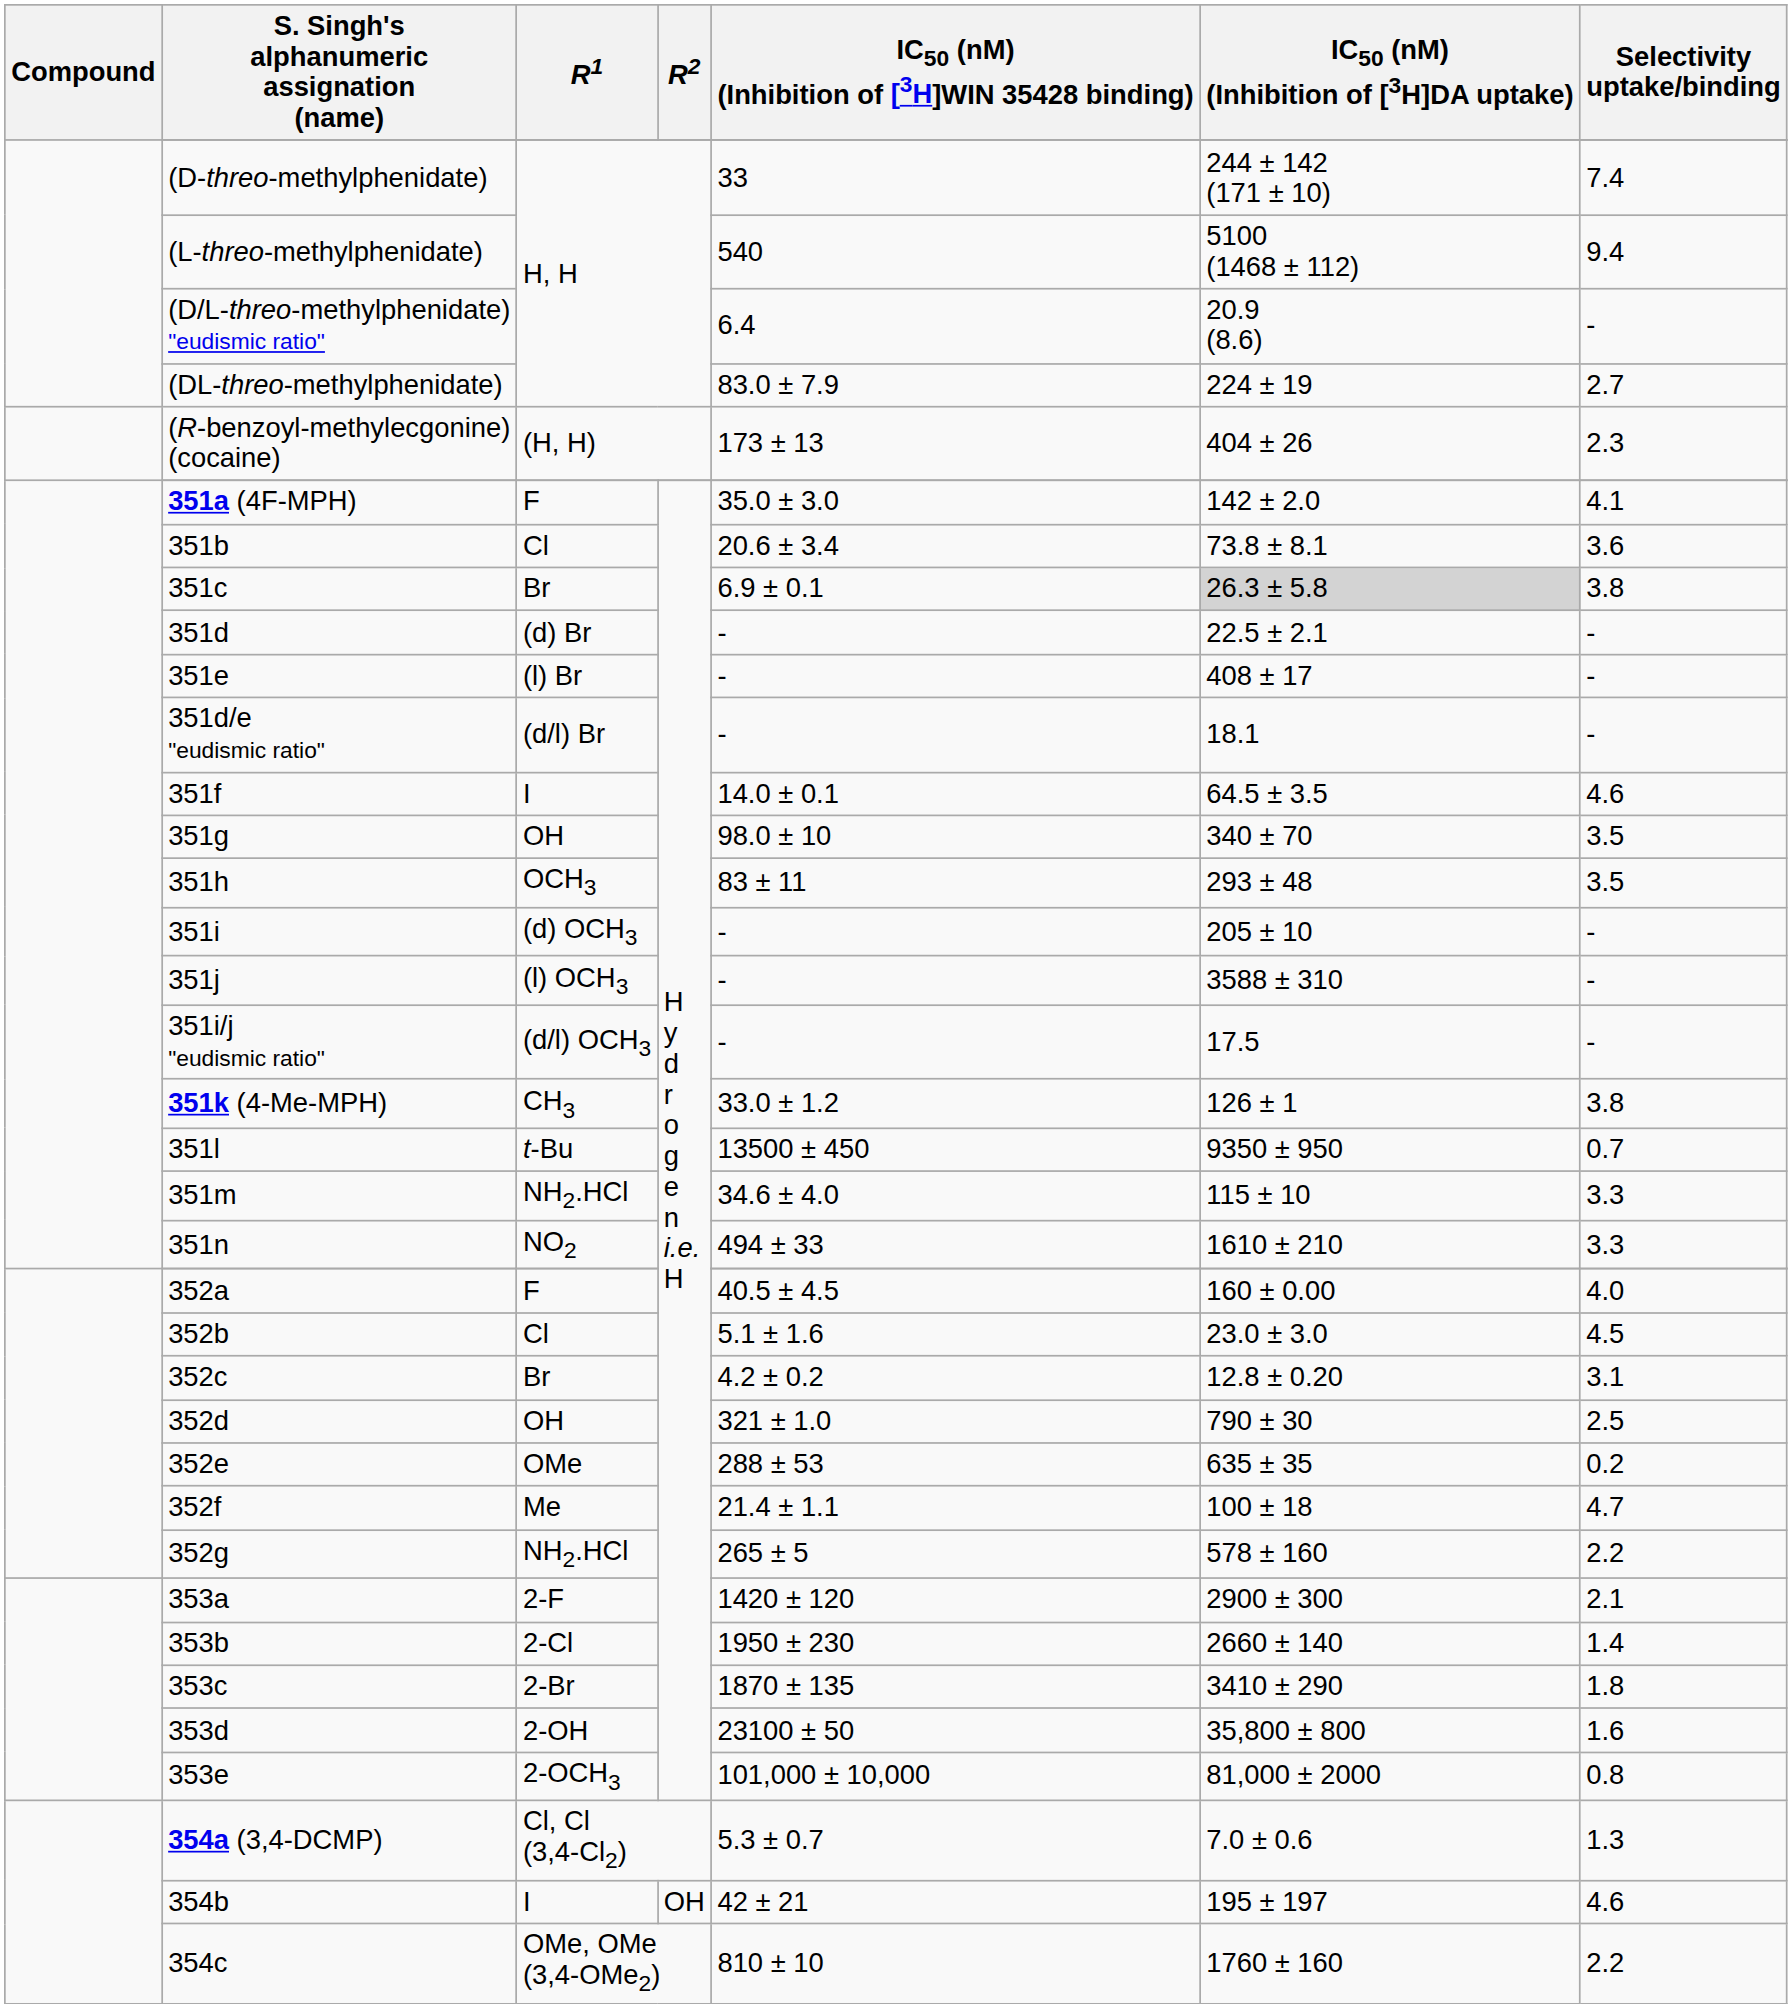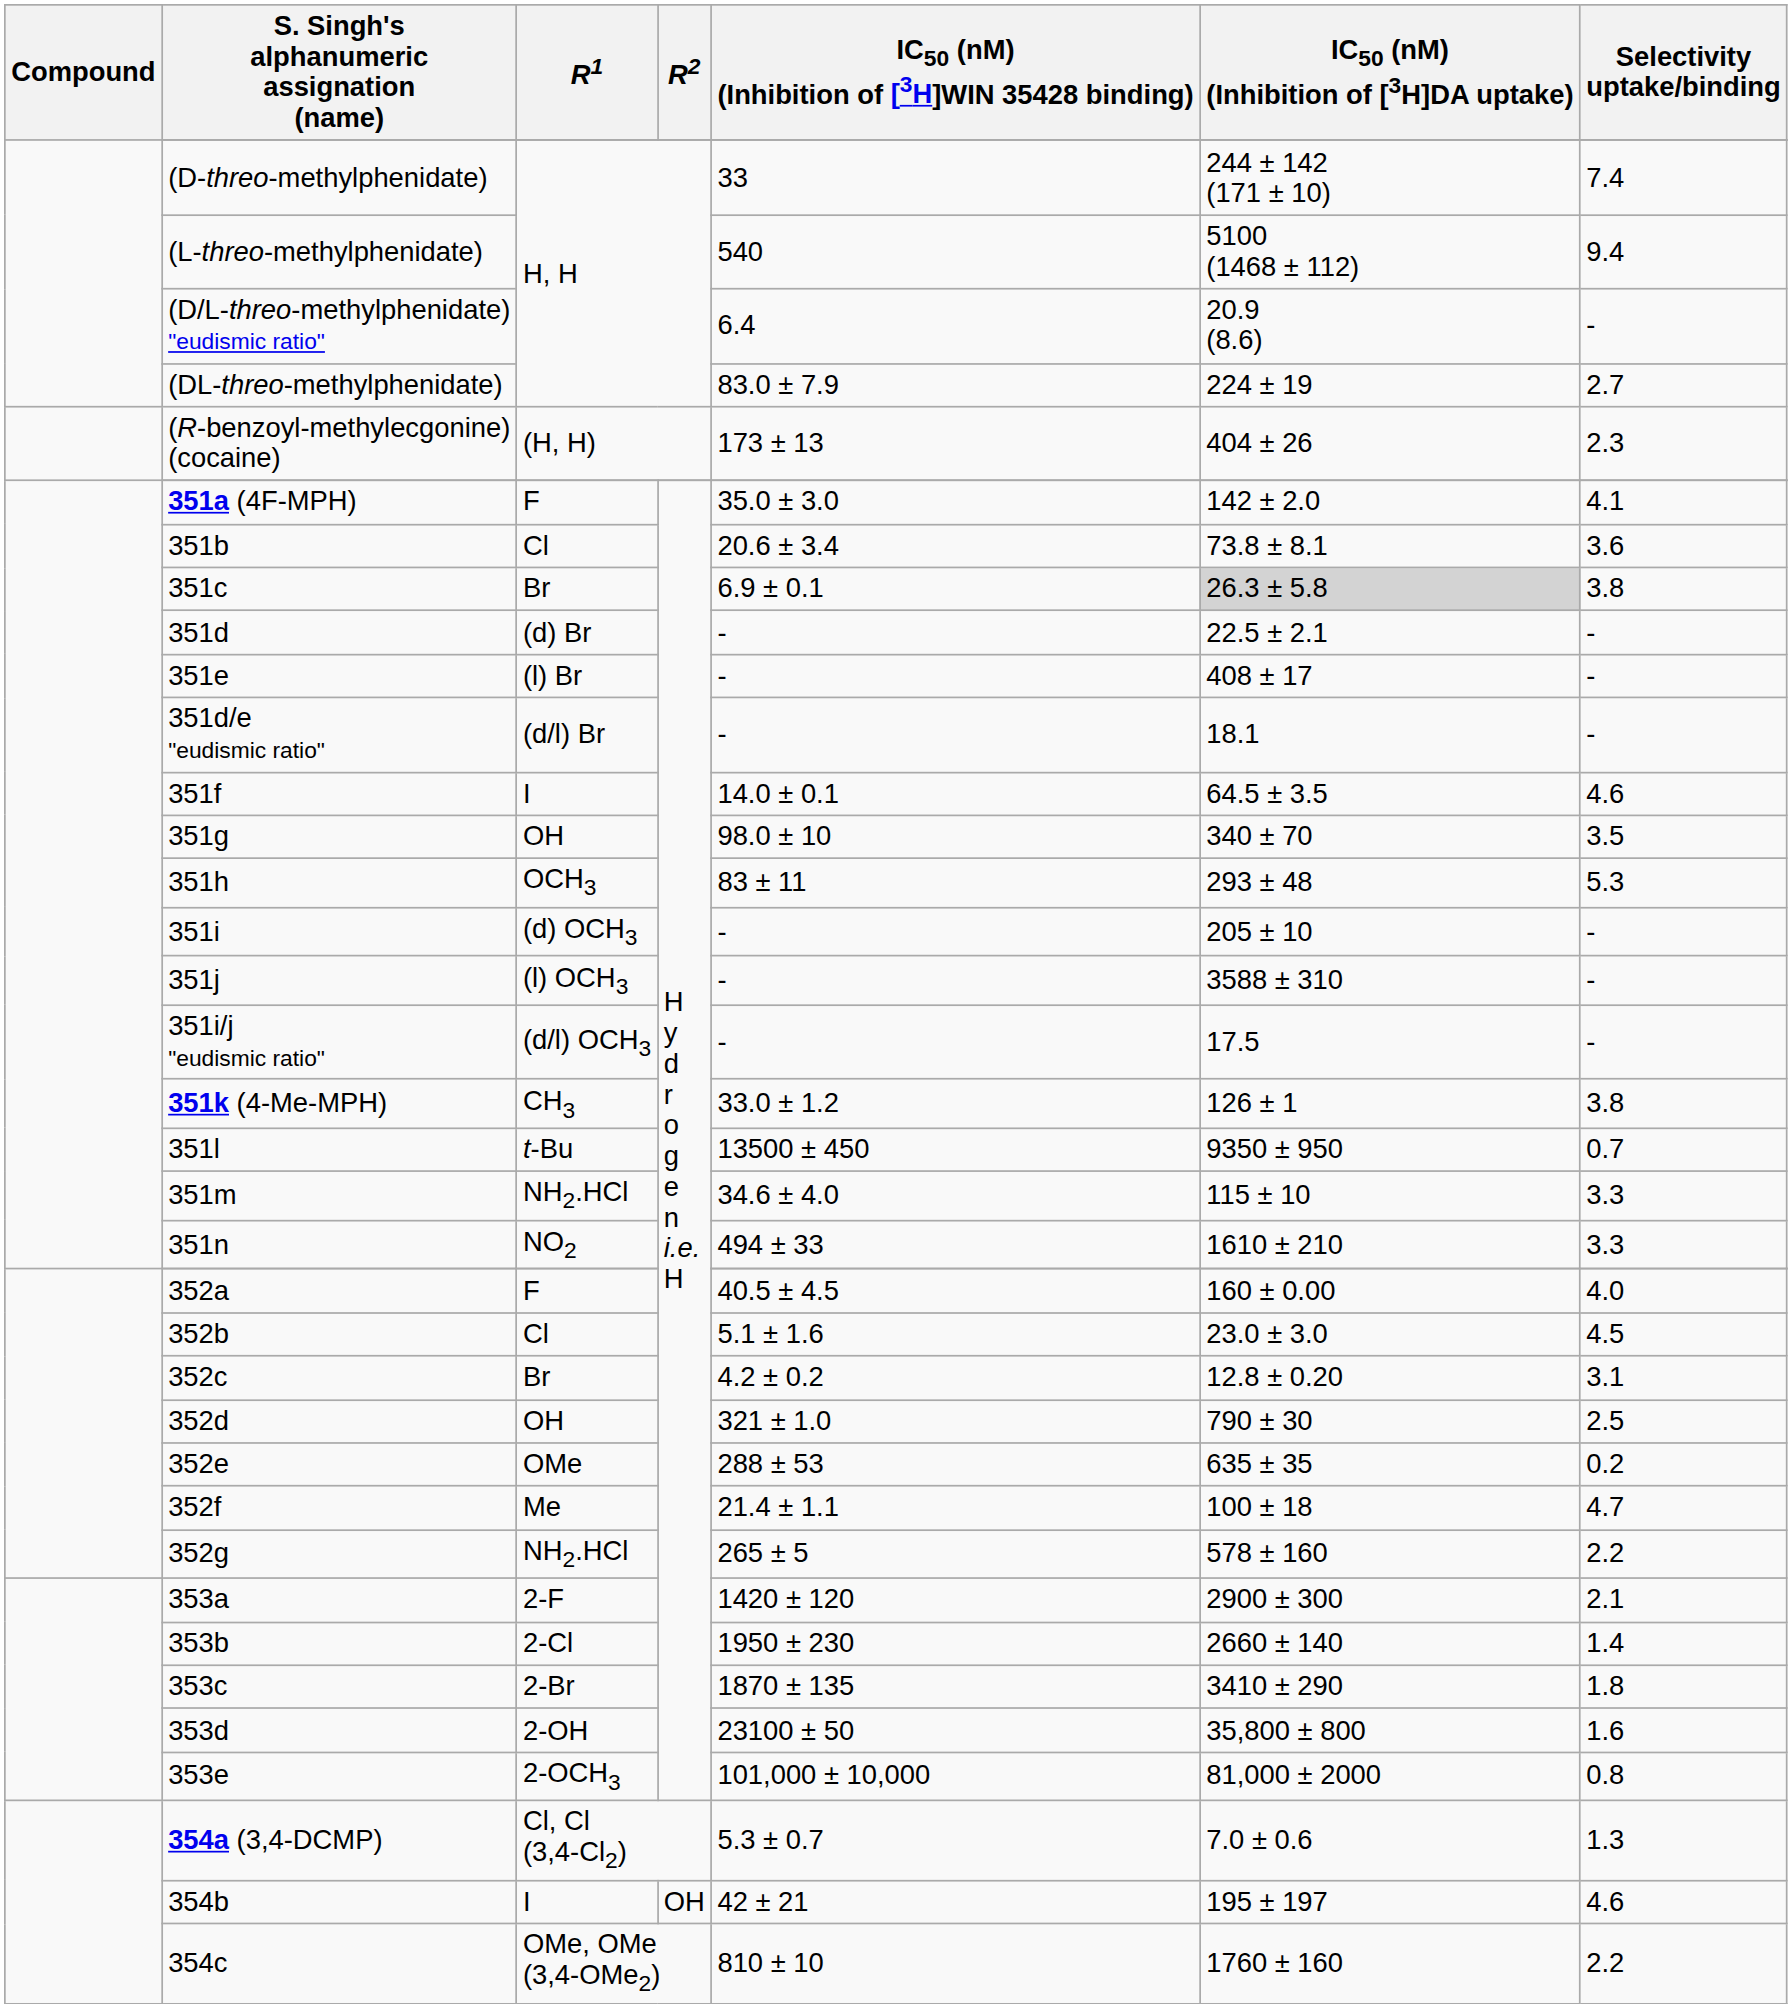 <table class="wikitable sortable">
 <tr>
 <th>Compound</th>
 <th>S. Singh's<br>alphanumeric<br>assignation<br>(name)</th>
 <th><em>R<sup>1</sup></em></th>
 <th><em>R<sup>2</sup></em></th>
 <th>IC<sub>50</sub> (nM)<br>(Inhibition of <a href='#'>[<sup>3</sup>H</a>]WIN 35428 binding)</th>
 <th>IC<sub>50</sub> (nM)<br>(Inhibition of [<sup>3</sup>H]DA uptake)</th>
 <th>Selectivity<br>uptake/binding</th>
 </tr>
 <tr>
 <td rowspan=5></td>
 </tr>
 <tr>
 <td>(D-<em>threo</em>-methylphenidate)</td>
 <td rowspan=4, colspan=2>H, H</td>
 <td>33</td>
 <td>244 ± 142<br>(171 ± 10)</td>
 <td>7.4</td>
 </tr>
 <tr>
 <td>(L-<em>threo</em>-methylphenidate)</td>
 <td>540</td>
 <td>5100<br>(1468 ± 112)</td>
 <td>9.4</td>
 </tr>
 <tr>
 <td>(D/L-<em>threo</em>-methylphenidate)<br><small><a href='#'>"eudismic ratio"</a></small></td>
 <td>6.4</td>
 <td>20.9<br>(8.6)</td>
 <td>-</td>
 </tr>
 <tr>
 <td>(DL-<em>threo</em>-methylphenidate)</td>
 <td>83.0 ± 7.9</td>
 <td>224 ± 19</td>
 <td>2.7</td>
 </tr>
 <tr>
 <td></td>
 <td>(<em>R</em>-benzoyl-methylecgonine)<br>(cocaine)</td>
 <td colspan=2>(H, H)</td>
 <td>173 ± 13</td>
 <td>404 ± 26</td>
 <td>2.3</td>
 </tr>
 <tr>
 <td rowspan=17></td>
 </tr>
 <tr>
 <td><a href='#'><strong>351a</strong></a> (4F-MPH)</td>
 <td>F</td>
 <td rowspan=29>H<br>y<br>d<br>r<br>o<br>g<br>e<br>n<br><em>i.e.</em><br>H</td>
 <td>35.0 ± 3.0</td>
 <td>142 ± 2.0</td>
 <td>4.1</td>
 </tr>
 <tr>
 <td>351b</td>
 <td>Cl</td>
 <td>20.6 ± 3.4</td>
 <td>73.8 ± 8.1</td>
 <td>3.6</td>
 </tr>
 <tr>
 <td>351c</td>
 <td>Br</td>
 <td>6.9 ± 0.1</td>
 <td style="background: lightgrey;">26.3 ± 5.8</td>
 <td>3.8</td>
 </tr>
 <tr>
 <td>351d</td>
 <td>(d) Br</td>
 <td>-</td>
 <td>22.5 ± 2.1</td>
 <td>-</td>
 </tr>
 <tr>
 <td>351e</td>
 <td>(l) Br</td>
 <td>-</td>
 <td>408 ± 17</td>
 <td>-</td>
 </tr>
 <tr>
 <td>351d/e<br> <small>"eudismic ratio"</small></td>
 <td>(d/l) Br</td>
 <td>-</td>
 <td>18.1</td>
 <td>-</td>
 </tr>
 <tr>
 <td>351f</td>
 <td>I</td>
 <td>14.0 ± 0.1</td>
 <td>64.5 ± 3.5</td>
 <td>4.6</td>
 </tr>
 <tr>
 <td>351g</td>
 <td>OH</td>
 <td>98.0 ± 10</td>
 <td>340 ± 70</td>
 <td>3.5</td>
 </tr>
 <tr>
 <td>351h</td>
 <td>OCH<sub>3</sub></td>
 <td>83 ± 11</td>
 <td>293 ± 48</td>
-<td>3.5</td>
+<td>5.3</td>
 </tr>
 <tr>
 <td>351i</td>
 <td>(d) OCH<sub>3</sub></td>
 <td>-</td>
 <td>205 ± 10</td>
 <td>-</td>
 </tr>
 <tr>
 <td>351j</td>
 <td>(l) OCH<sub>3</sub></td>
 <td>-</td>
 <td>3588 ± 310</td>
 <td>-</td>
 </tr>
 <tr>
 <td>351i/j<br> <small>"eudismic ratio"</small></td>
 <td>(d/l) OCH<sub>3</sub></td>
 <td>-</td>
 <td>17.5</td>
 <td>-</td>
 </tr>
 <tr>
 <td><a href='#'><strong>351k</strong></a> (4-Me-MPH)</td>
 <td>CH<sub>3</sub></td>
 <td>33.0 ± 1.2</td>
 <td>126 ± 1</td>
 <td>3.8</td>
 </tr>
 <tr>
 <td>351l</td>
 <td><em>t</em>-Bu</td>
 <td>13500 ± 450</td>
 <td>9350 ± 950</td>
 <td>0.7</td>
 </tr>
 <tr>
 <td>351m</td>
 <td>NH<sub>2</sub>.HCl</td>
 <td>34.6 ± 4.0</td>
 <td>115 ± 10</td>
 <td>3.3</td>
 </tr>
 <tr>
 <td>351n</td>
 <td>NO<sub>2</sub></td>
 <td>494 ± 33</td>
 <td>1610 ± 210</td>
 <td>3.3</td>
 </tr>
 <tr>
 <td rowspan=8></td>
 </tr>
 <tr>
 <td>352a</td>
 <td>F</td>
 <td>40.5 ± 4.5</td>
 <td>160 ± 0.00</td>
 <td>4.0</td>
 </tr>
 <tr>
 <td>352b</td>
 <td>Cl</td>
 <td>5.1 ± 1.6</td>
 <td>23.0 ± 3.0</td>
 <td>4.5</td>
 </tr>
 <tr>
 <td>352c</td>
 <td>Br</td>
 <td>4.2 ± 0.2</td>
 <td>12.8 ± 0.20</td>
 <td>3.1</td>
 </tr>
 <tr>
 <td>352d</td>
 <td>OH</td>
 <td>321 ± 1.0</td>
 <td>790 ± 30</td>
 <td>2.5</td>
 </tr>
 <tr>
 <td>352e</td>
 <td>OMe</td>
 <td>288 ± 53</td>
 <td>635 ± 35</td>
 <td>0.2</td>
 </tr>
 <tr>
 <td>352f</td>
 <td>Me</td>
 <td>21.4 ± 1.1</td>
 <td>100 ± 18</td>
 <td>4.7</td>
 </tr>
 <tr>
 <td>352g</td>
 <td>NH<sub>2</sub>.HCl</td>
 <td>265 ± 5</td>
 <td>578 ± 160</td>
 <td>2.2</td>
 </tr>
 <tr>
 <td rowspan=5></td>
 <td>353a</td>
 <td>2-F</td>
 <td>1420 ± 120</td>
 <td>2900 ± 300</td>
 <td>2.1</td>
 </tr>
 <tr>
 <td>353b</td>
 <td>2-Cl</td>
 <td>1950 ± 230</td>
 <td>2660 ± 140</td>
 <td>1.4</td>
 </tr>
 <tr>
 <td>353c</td>
 <td>2-Br</td>
 <td>1870 ± 135</td>
 <td>3410 ± 290</td>
 <td>1.8</td>
 </tr>
 <tr>
 <td>353d</td>
 <td>2-OH</td>
 <td>23100 ± 50</td>
 <td>35,800 ± 800</td>
 <td>1.6</td>
 </tr>
 <tr>
 <td>353e</td>
 <td>2-OCH<sub>3</sub></td>
 <td>101,000 ± 10,000</td>
 <td>81,000 ± 2000</td>
 <td>0.8</td>
 </tr>
 <tr>
 <td rowspan=3></td>
 <td><a href='#'><strong>354a</strong></a> (3,4-DCMP)</td>
 <td colspan=2>Cl, Cl<br>(3,4-Cl<sub>2</sub>)</td>
 <td>5.3 ± 0.7</td>
 <td>7.0 ± 0.6</td>
 <td>1.3</td>
 </tr>
 <tr>
 <td>354b</td>
 <td>I</td>
 <td>OH</td>
 <td>42 ± 21</td>
 <td>195 ± 197</td>
 <td>4.6</td>
 </tr>
 <tr>
 <td>354c</td>
 <td colspan=2>OMe, OMe<br>(3,4-OMe<sub>2</sub>)</td>
 <td>810 ± 10</td>
 <td>1760 ± 160</td>
 <td>2.2</td>
 </tr>
 </table>
